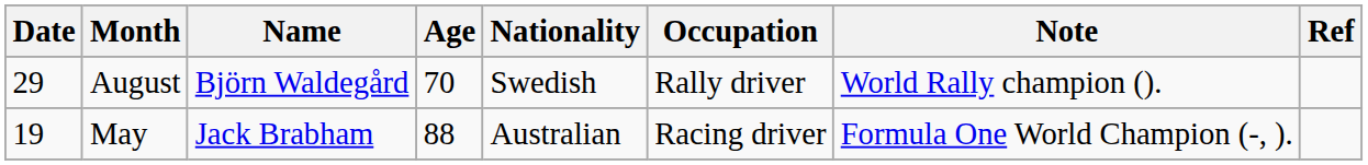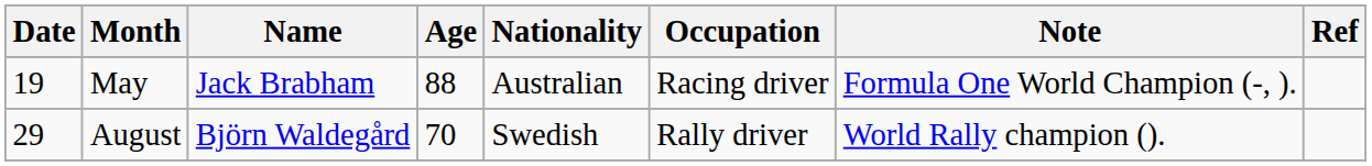 <table class="wikitable" style="font-size:95%;">
 <tr>
 <th>Date</th>
 <th>Month</th>
 <th>Name</th>
 <th>Age</th>
 <th>Nationality</th>
 <th>Occupation</th>
 <th>Note</th>
 <th>Ref</th>
 </tr>
 <tr>
+<td>19</td>
+<td>May</td>
+<td><a href='#'>Jack Brabham</a></td>
+<td>88</td>
+<td>Australian</td>
+<td>Racing driver</td>
+<td><a href='#'>Formula One</a> World Champion (-, ).</td>
+<td></td>
+</tr>
+<tr>
 <td>29</td>
 <td>August</td>
 <td><a href='#'>Björn Waldegård</a></td>
 <td>70</td>
 <td>Swedish</td>
 <td>Rally driver</td>
 <td><a href='#'>World Rally</a> champion ().</td>
 <td></td>
 </tr>
-<tr>
-<td>19</td>
-<td>May</td>
-<td><a href='#'>Jack Brabham</a></td>
-<td>88</td>
-<td>Australian</td>
-<td>Racing driver</td>
-<td><a href='#'>Formula One</a> World Champion (-, ).</td>
-<td></td>
-</tr>
 </table>
